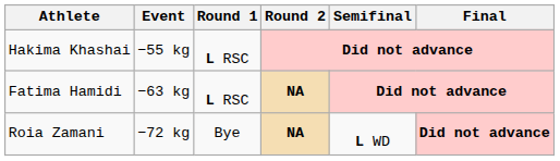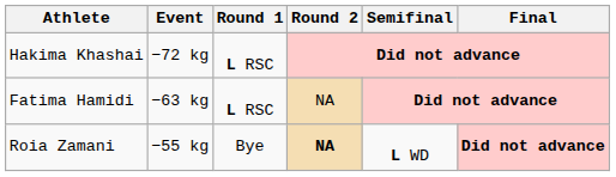 <table class=wikitable style="font-size:90%">
 <tr>
 <th>Athlete</th>
 <th>Event</th>
 <th>Round 1</th>
 <th>Round 2</th>
 <th>Semifinal</th>
 <th>Final</th>
 </tr>
 <tr>
 <td>Hakima Khashai</td>
-<td>−55 kg</td>
+<td>−72 kg</td>
 <td align="center"><br><strong>L</strong> RSC</td>
 <td align=center colspan=3 bgcolor="#ffcccc"><strong>Did not advance</strong></td>
 </tr>
 <tr>
 <td>Fatima Hamidi</td>
 <td>−63 kg</td>
 <td align="center"><br><strong>L</strong> RSC</td>
-<td align=center bgcolor="wheat"><strong>NA</strong></td>
+<td align=center bgcolor="wheat">NA</td>
 <td align=center colspan=2 bgcolor="#ffcccc"><strong>Did not advance</strong></td>
 </tr>
 <tr>
 <td>Roia Zamani</td>
-<td>−72 kg</td>
+<td>−55 kg</td>
 <td align="center">Bye</td>
 <td align=center bgcolor="wheat"><strong>NA</strong></td>
 <td align="center"><br><strong>L</strong> WD</td>
 <td align=center colspan=2 bgcolor="#ffcccc"><strong>Did not advance</strong></td>
 </tr>
 </table>
